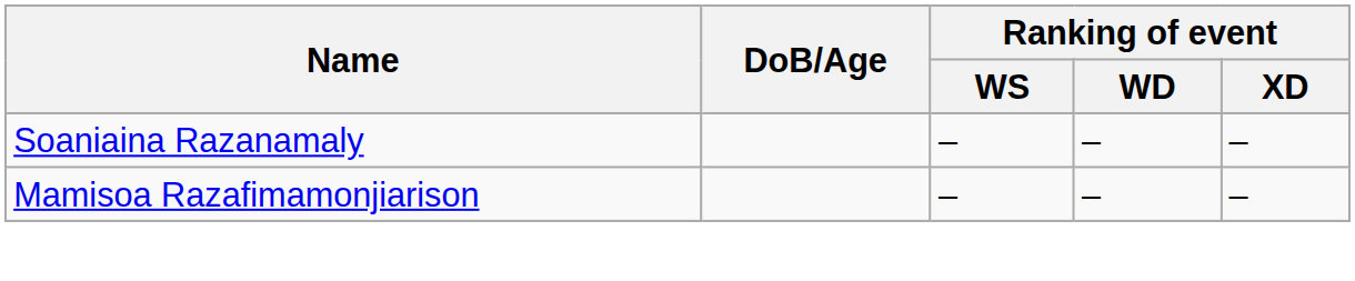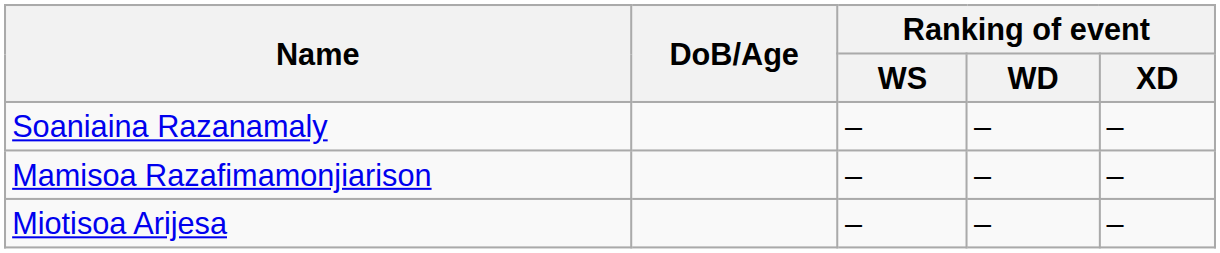 <table class="wikitable" style="width:600px; font-size:95%;">
 <tr>
 <th rowspan="2" align="left">Name</th>
 <th rowspan="2" align="left">DoB/Age</th>
 <th colspan="3" align="center">Ranking of event</th>
 </tr>
 <tr>
 <th align="center">WS</th>
 <th>WD</th>
 <th align="center">XD</th>
 </tr>
 <tr>
 <td><a href='#'>Soaniaina Razanamaly</a></td>
 <td></td>
 <td>–</td>
 <td>–</td>
 <td>–</td>
 </tr>
 <tr>
 <td><a href='#'>Mamisoa Razafimamonjiarison</a></td>
 <td></td>
 <td>–</td>
 <td>–</td>
 <td>–</td>
 </tr>
+<tr>
+<td><a href='#'>Miotisoa Arijesa</a></td>
+<td></td>
+<td>–</td>
+<td>–</td>
+<td>–</td>
+</tr>
 </table>
